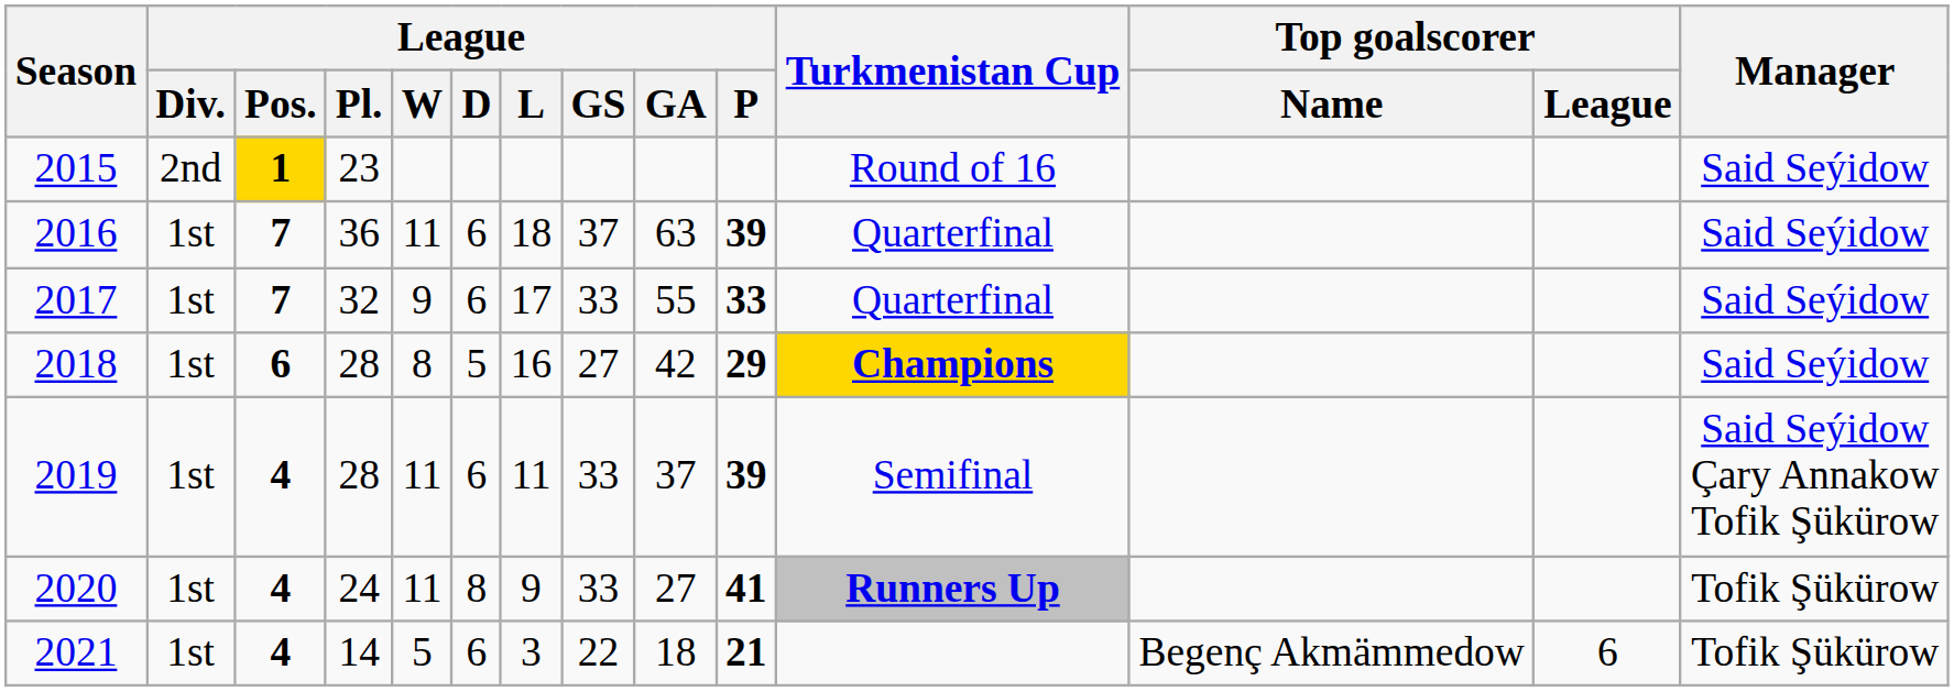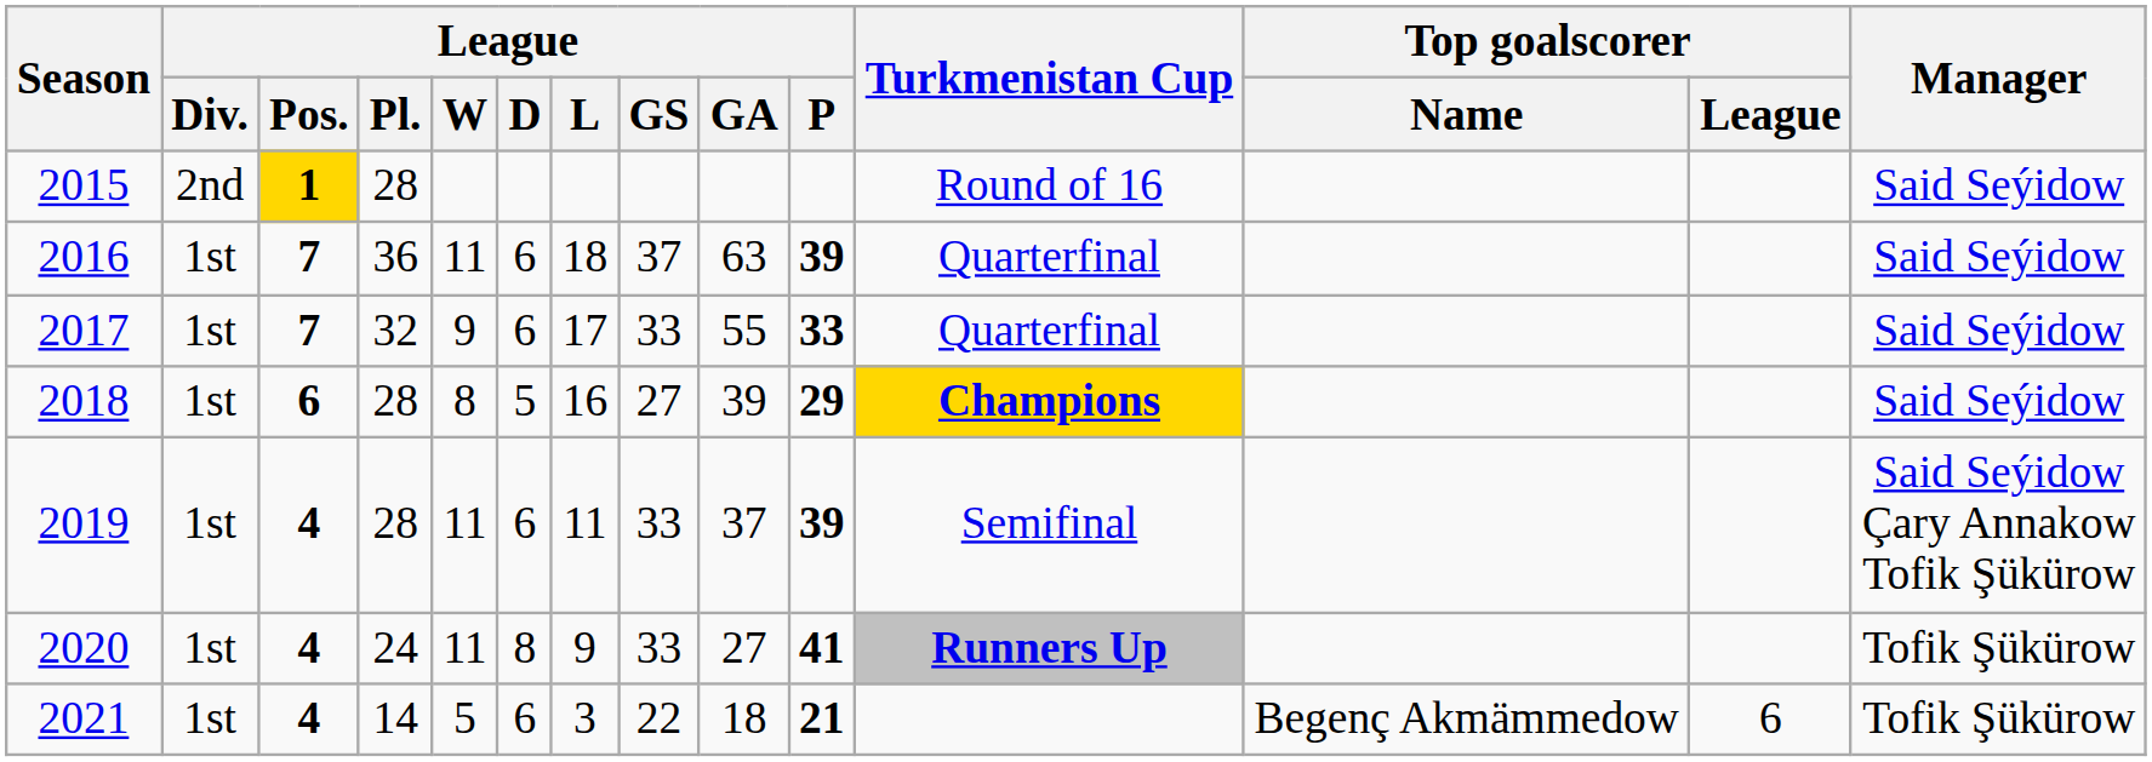 <table class="wikitable">
 <tr style="background:#efefef;">
 <th rowspan="2">Season</th>
 <th colspan="9">League</th>
 <th rowspan="2"><a href='#'>Turkmenistan Cup</a></th>
 <th colspan="2">Top goalscorer</th>
 <th rowspan="2">Manager</th>
 </tr>
 <tr>
 <th>Div.</th>
 <th>Pos.</th>
 <th>Pl.</th>
 <th>W</th>
 <th>D</th>
 <th>L</th>
 <th>GS</th>
 <th>GA</th>
 <th>P</th>
 <th>Name</th>
 <th>League</th>
 </tr>
 <tr>
 <td align=center><a href='#'>2015</a></td>
 <td align=center>2nd</td>
 <td style="text-align:center; background:gold;"><strong>1</strong></td>
-<td align=center>23</td>
+<td align=center>28</td>
 <td align=center></td>
 <td align=center></td>
 <td align=center></td>
 <td align=center></td>
 <td align=center></td>
 <td align=center><strong> </strong></td>
 <td align=center><a href='#'>Round of 16</a></td>
 <td align=center></td>
 <td align=center></td>
 <td align=center> <a href='#'>Said Seýidow</a></td>
 </tr>
 <tr>
 <td align=center><a href='#'>2016</a></td>
 <td align=center>1st</td>
 <td align=center><strong>7</strong></td>
 <td align=center>36</td>
 <td align=center>11</td>
 <td align=center>6</td>
 <td align=center>18</td>
 <td align=center>37</td>
 <td align=center>63</td>
 <td align=center><strong>39</strong></td>
 <td align=center><a href='#'>Quarterfinal</a></td>
 <td align=center></td>
 <td align=center></td>
 <td align=center> <a href='#'>Said Seýidow</a></td>
 </tr>
 <tr>
 <td align=center><a href='#'>2017</a></td>
 <td align=center>1st</td>
 <td align=center><strong>7</strong></td>
 <td align=center>32</td>
 <td align=center>9</td>
 <td align=center>6</td>
 <td align=center>17</td>
 <td align=center>33</td>
 <td align=center>55</td>
 <td align=center><strong>33</strong></td>
 <td align=center><a href='#'>Quarterfinal</a></td>
 <td align=center></td>
 <td align=center></td>
 <td align=center> <a href='#'>Said Seýidow</a></td>
 </tr>
 <tr>
 <td align=center><a href='#'>2018</a></td>
 <td align=center>1st</td>
 <td align=center><strong>6</strong></td>
 <td align=center>28</td>
 <td align=center>8</td>
 <td align=center>5</td>
 <td align=center>16</td>
 <td align=center>27</td>
-<td align=center>42</td>
+<td align=center>39</td>
 <td align=center><strong>29</strong></td>
 <td style="text-align:center; background:gold;"><strong><a href='#'>Champions</a></strong></td>
 <td align=center></td>
 <td align=center></td>
 <td align=center> <a href='#'>Said Seýidow</a></td>
 </tr>
 <tr>
 <td align=center><a href='#'>2019</a></td>
 <td align=center>1st</td>
 <td align=center><strong>4</strong></td>
 <td align=center>28</td>
 <td align=center>11</td>
 <td align=center>6</td>
 <td align=center>11</td>
 <td align=center>33</td>
 <td align=center>37</td>
 <td align=center><strong>39</strong></td>
 <td align=center><a href='#'>Semifinal</a></td>
 <td align=center></td>
 <td align=center></td>
 <td align=center> <a href='#'>Said Seýidow</a> <br>  Çary Annakow  <br>  Tofik Şükürow</td>
 </tr>
 <tr>
 <td align=center><a href='#'>2020</a></td>
 <td align=center>1st</td>
 <td align=center><strong>4</strong></td>
 <td align=center>24</td>
 <td align=center>11</td>
 <td align=center>8</td>
 <td align=center>9</td>
 <td align=center>33</td>
 <td align=center>27</td>
 <td align=center><strong>41</strong></td>
 <td style="text-align:center; background:silver;"><strong><a href='#'>Runners Up</a></strong></td>
 <td align=center></td>
 <td align=center></td>
 <td align=center> Tofik Şükürow</td>
 </tr>
 <tr>
 <td align=center><a href='#'>2021</a></td>
 <td align=center>1st</td>
 <td align=center><strong>4</strong></td>
 <td align=center>14</td>
 <td align=center>5</td>
 <td align=center>6</td>
 <td align=center>3</td>
 <td align=center>22</td>
 <td align=center>18</td>
 <td align=center><strong>21</strong></td>
 <td align=center></td>
 <td align=center>Begenç Akmämmedow</td>
 <td align=center>6</td>
 <td align=center> Tofik Şükürow</td>
 </tr>
 </table>
